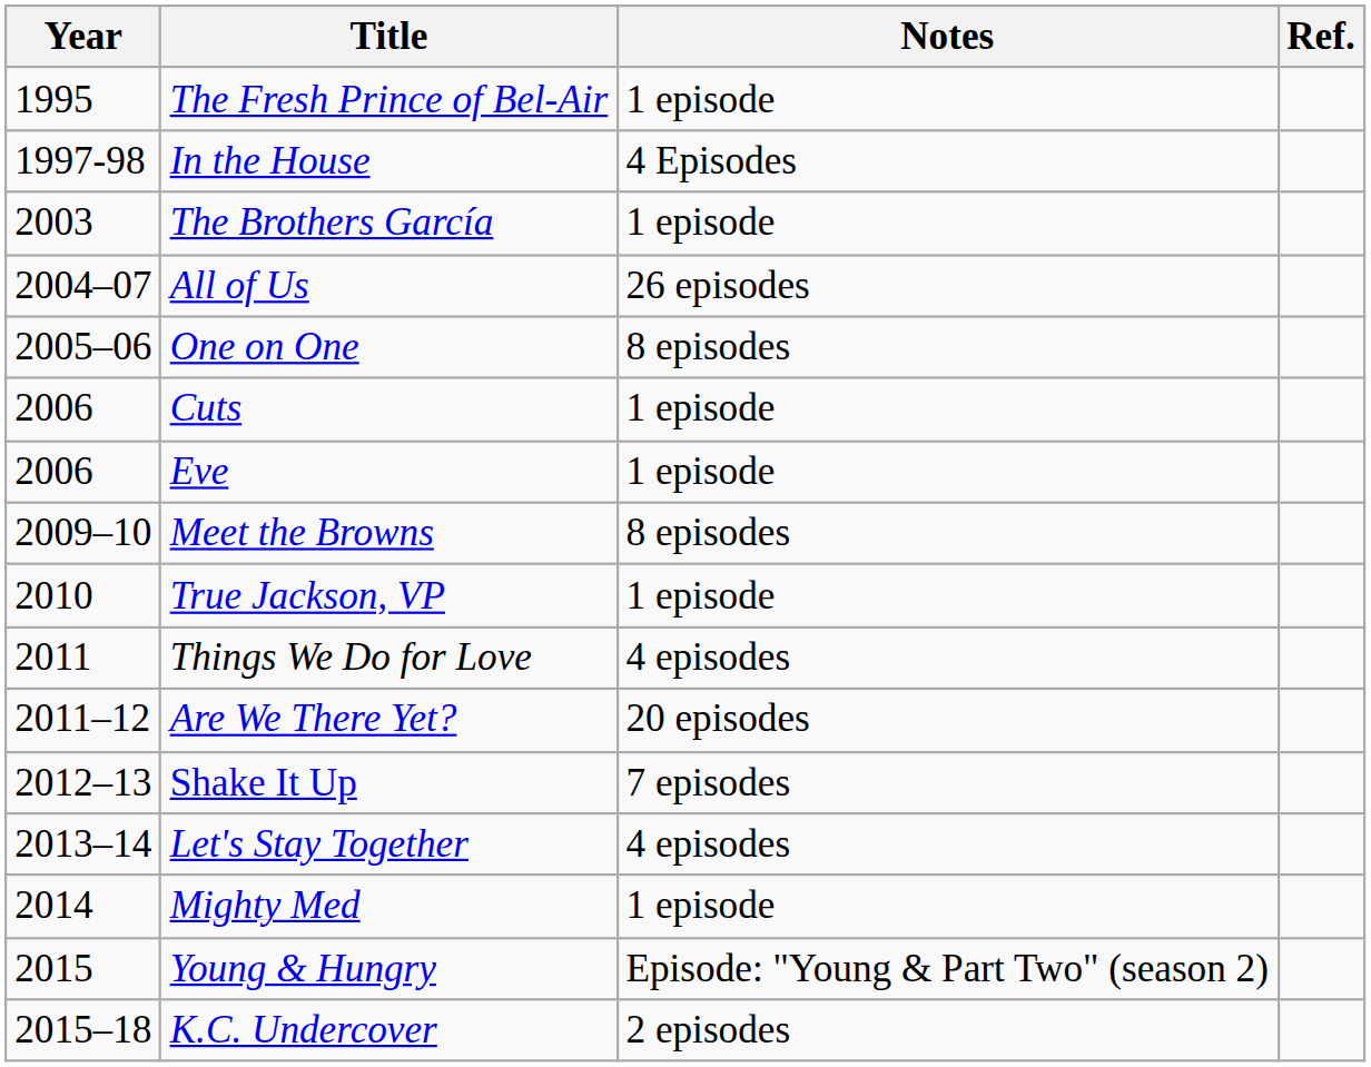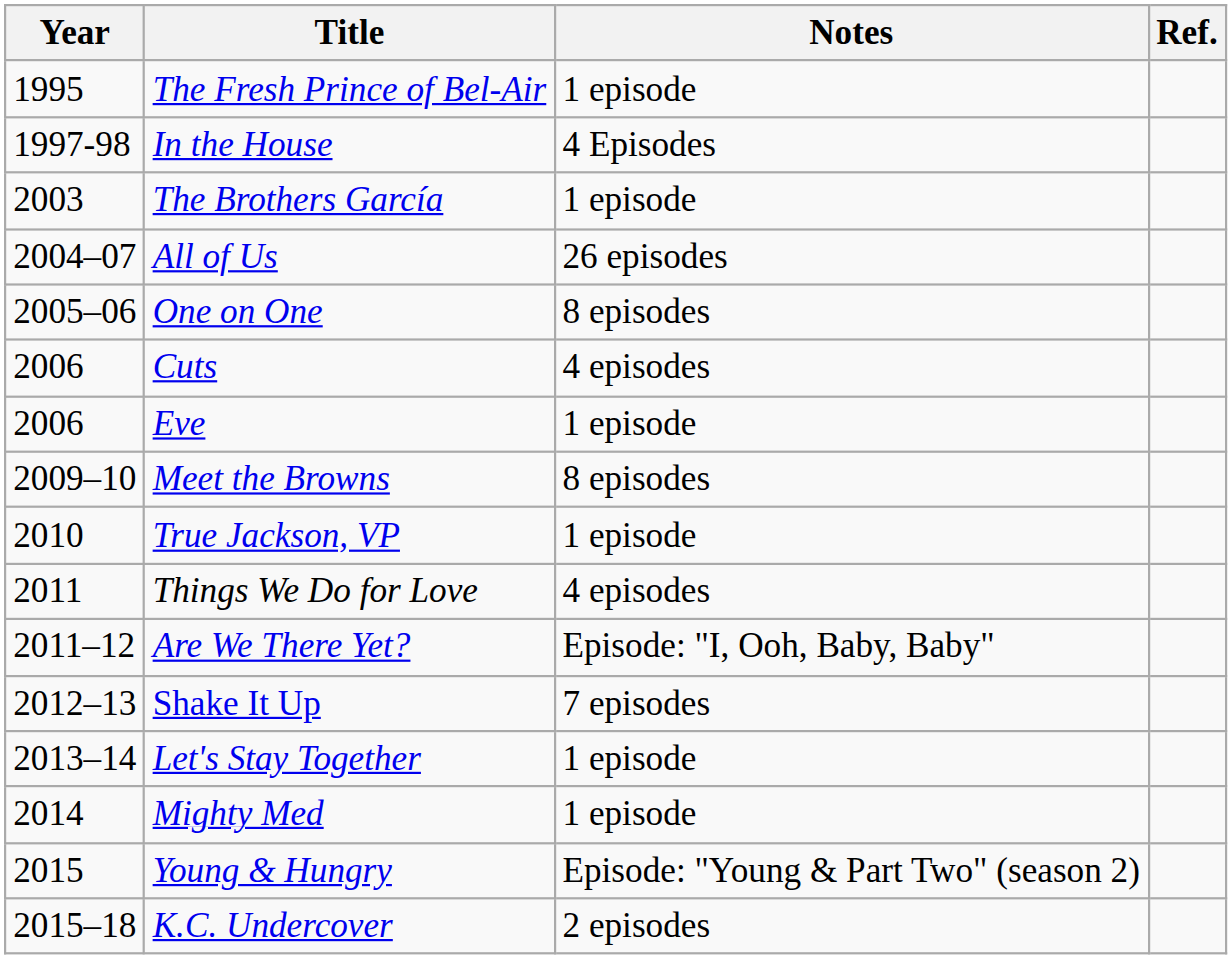 <table class="wikitable sortable">
 <tr>
 <th>Year</th>
 <th>Title</th>
 <th class="unsortable">Notes</th>
 <th class="unsortable">Ref.</th>
 </tr>
 <tr>
 <td>1995</td>
 <td><em><a href='#'>The Fresh Prince of Bel-Air</a></em></td>
 <td>1 episode</td>
 <td></td>
 </tr>
 <tr>
 <td>1997-98</td>
 <td><em><a href='#'>In the House</a></em></td>
 <td>4 Episodes</td>
 <td></td>
 </tr>
 <tr>
 <td>2003</td>
 <td><em><a href='#'>The Brothers García</a></em></td>
 <td>1 episode</td>
 <td></td>
 </tr>
 <tr>
 <td>2004–07</td>
 <td><em><a href='#'>All of Us</a></em></td>
 <td>26 episodes</td>
 <td></td>
 </tr>
 <tr>
 <td>2005–06</td>
 <td><em><a href='#'>One on One</a></em></td>
 <td>8 episodes</td>
 <td></td>
 </tr>
 <tr>
 <td>2006</td>
 <td><em><a href='#'>Cuts</a></em></td>
-<td>1 episode</td>
+<td>4 episodes</td>
 <td></td>
 </tr>
 <tr>
 <td>2006</td>
 <td><em><a href='#'>Eve</a></em></td>
 <td>1 episode</td>
 <td></td>
 </tr>
 <tr>
 <td>2009–10</td>
 <td><em><a href='#'>Meet the Browns</a></em></td>
 <td>8 episodes</td>
 <td></td>
 </tr>
 <tr>
 <td>2010</td>
 <td><em><a href='#'>True Jackson, VP</a></em></td>
 <td>1 episode</td>
 <td></td>
 </tr>
 <tr>
 <td>2011</td>
 <td><em>Things We Do for Love</em></td>
 <td>4 episodes</td>
 <td></td>
 </tr>
 <tr>
 <td>2011–12</td>
 <td><em><a href='#'>Are We There Yet?</a></em></td>
-<td>20 episodes</td>
+<td>Episode: "I, Ooh, Baby, Baby"</td>
 <td></td>
 </tr>
 <tr>
 <td>2012–13</td>
 <td><em><a href='#'></em>Shake It Up<em></a></em></td>
 <td>7 episodes</td>
 <td></td>
 </tr>
 <tr>
 <td>2013–14</td>
 <td><em><a href='#'>Let's Stay Together</a></em></td>
-<td>4 episodes</td>
+<td>1 episode</td>
 <td></td>
 </tr>
 <tr>
 <td>2014</td>
 <td><em><a href='#'>Mighty Med</a></em></td>
 <td>1 episode</td>
 <td></td>
 </tr>
 <tr>
 <td>2015</td>
 <td><em><a href='#'>Young & Hungry</a></em></td>
 <td>Episode: "Young & Part Two" (season 2)</td>
 <td></td>
 </tr>
 <tr>
 <td>2015–18</td>
 <td><em><a href='#'>K.C. Undercover</a></em></td>
 <td>2 episodes</td>
 <td></td>
 </tr>
 </table>
